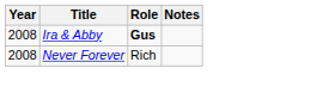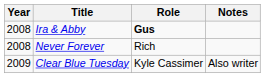 <table class="wikitable sortable">
 <tr>
 <th>Year</th>
 <th>Title</th>
 <th>Role</th>
 <th>Notes</th>
 </tr>
 <tr>
 <td>2008</td>
 <td><em><a href='#'>Ira & Abby</a></em></td>
 <td><strong>Gus</strong></td>
 <td></td>
 </tr>
 <tr>
 <td>2008</td>
 <td><em><a href='#'>Never Forever</a></em></td>
 <td>Rich</td>
 <td></td>
 </tr>
+<tr>
+<td>2009</td>
+<td><em><a href='#'>Clear Blue Tuesday</a></em></td>
+<td>Kyle Cassimer</td>
+<td>Also writer</td>
+</tr>
 </table>
